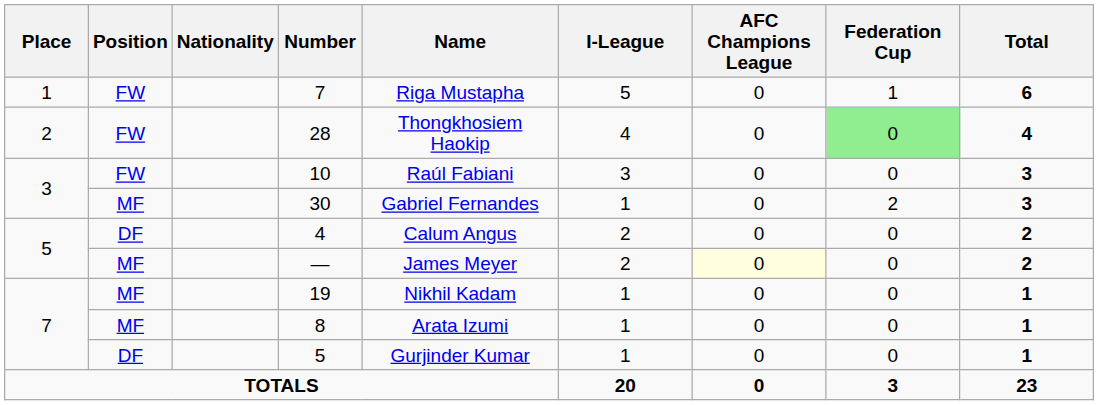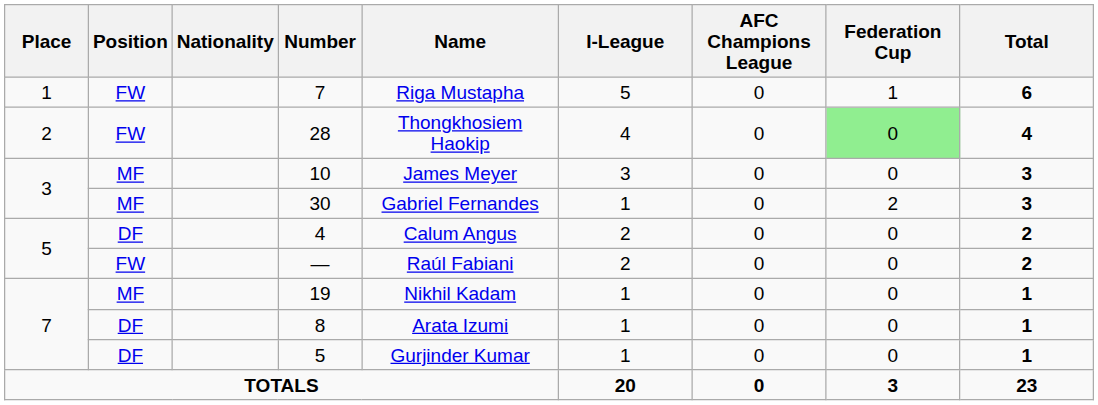 <table class="wikitable" style="font-size: 95%; text-align: center">
 <tr>
 <th width=60>Place</th>
 <th width=60>Position</th>
 <th width=60>Nationality</th>
 <th width=60>Number</th>
 <th width=150>Name</th>
 <th width=100>I-League</th>
 <th width=100>AFC Champions League</th>
 <th width=100>Federation Cup</th>
 <th width=100><strong>Total</strong></th>
 </tr>
 <tr>
 <td rowspan=1>1</td>
 <td><a href='#'>FW</a></td>
 <td></td>
 <td>7</td>
 <td><a href='#'>Riga Mustapha</a></td>
 <td>5</td>
 <td>0</td>
 <td>1</td>
 <td><strong>6</strong></td>
 </tr>
 <tr>
 <td rowspan=1>2</td>
 <td><a href='#'>FW</a></td>
 <td></td>
 <td>28</td>
 <td><a href='#'>Thongkhosiem Haokip</a></td>
 <td>4</td>
 <td>0</td>
 <td style="background: lightgreen;">0</td>
 <td><strong>4</strong></td>
 </tr>
 <tr>
 <td rowspan=2>3</td>
-<td><a href='#'>FW</a></td>
+<td><a href='#'>MF</a></td>
 <td></td>
 <td>10</td>
-<td><a href='#'>Raúl Fabiani</a></td>
+<td><a href='#'>James Meyer</a></td>
 <td>3</td>
 <td>0</td>
 <td>0</td>
 <td><strong>3</strong></td>
 </tr>
 <tr>
 <td><a href='#'>MF</a></td>
 <td></td>
 <td>30</td>
 <td><a href='#'>Gabriel Fernandes</a></td>
 <td>1</td>
 <td>0</td>
 <td>2</td>
 <td><strong>3</strong></td>
 </tr>
 <tr>
 <td rowspan=2>5</td>
 <td><a href='#'>DF</a></td>
 <td></td>
 <td>4</td>
 <td><a href='#'>Calum Angus</a></td>
 <td>2</td>
 <td>0</td>
 <td>0</td>
 <td><strong>2</strong></td>
 </tr>
 <tr>
-<td><a href='#'>MF</a></td>
+<td><a href='#'>FW</a></td>
 <td></td>
 <td>—</td>
-<td><a href='#'>James Meyer</a></td>
+<td><a href='#'>Raúl Fabiani</a></td>
 <td>2</td>
-<td style="background: lightyellow;">0</td>
+<td>0</td>
 <td>0</td>
 <td><strong>2</strong></td>
 </tr>
 <tr>
 <td rowspan=3>7</td>
 <td><a href='#'>MF</a></td>
 <td></td>
 <td>19</td>
 <td><a href='#'>Nikhil Kadam</a></td>
 <td>1</td>
 <td>0</td>
 <td>0</td>
 <td><strong>1</strong></td>
 </tr>
 <tr>
-<td><a href='#'>MF</a></td>
+<td><a href='#'>DF</a></td>
 <td></td>
 <td>8</td>
 <td><a href='#'>Arata Izumi</a></td>
 <td>1</td>
 <td>0</td>
 <td>0</td>
 <td><strong>1</strong></td>
 </tr>
 <tr>
 <td><a href='#'>DF</a></td>
 <td></td>
 <td>5</td>
 <td><a href='#'>Gurjinder Kumar</a></td>
 <td>1</td>
 <td>0</td>
 <td>0</td>
 <td><strong>1</strong></td>
 </tr>
 <tr>
 <td colspan=5><strong>TOTALS</strong></td>
 <td><strong>20</strong></td>
 <td><strong>0</strong></td>
 <td><strong>3</strong></td>
 <td><strong>23</strong></td>
 </tr>
 </table>
